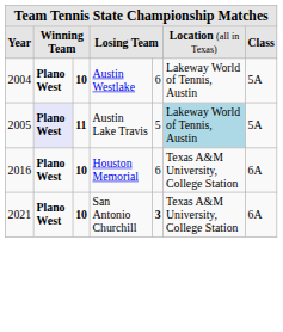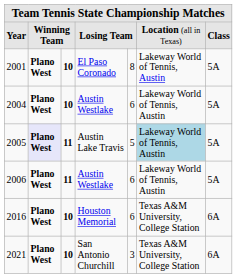 <table class="wikitable" style="width:60%;">
 <tr>
 <td colspan="7"  style="text-align:center; background:#e5e5e5;"><big><strong>Team Tennis State Championship Matches</strong></big></td>
 </tr>
 <tr style="text-align:center; background:#e5e5e5;">
 <td><strong>Year</strong></td>
 <td colspan="2"><strong>Winning Team</strong></td>
 <td colspan="2"><strong>Losing Team</strong></td>
 <td><strong>Location</strong> <small>(all in Texas)</small></td>
 <td><strong>Class</strong></td>
+</tr>
+<tr>
+<td>2001</td>
+<td><strong>Plano West</strong></td>
+<td><strong>10</strong></td>
+<td><a href='#'>El Paso Coronado</a></td>
+<td>8</td>
+<td>Lakeway World of Tennis, <a href='#'>Austin</a></td>
+<td>5A</td>
 </tr>
 <tr>
 <td>2004</td>
 <td><strong>Plano West</strong></td>
 <td><strong>10</strong></td>
 <td><a href='#'>Austin Westlake</a></td>
 <td>6</td>
 <td>Lakeway World of Tennis, Austin</td>
 <td>5A</td>
 </tr>
 <tr>
 <td>2005</td>
 <td style="background: lavender;"><strong>Plano West</strong></td>
 <td><strong>11</strong></td>
 <td>Austin Lake Travis</td>
 <td>5</td>
 <td style="background: lightblue;">Lakeway World of Tennis, Austin</td>
 <td>5A</td>
 </tr>
 <tr>
+<td>2006</td>
+<td><strong>Plano West</strong></td>
+<td><strong>11</strong></td>
+<td><a href='#'>Austin Westlake</a></td>
+<td>6</td>
+<td>Lakeway World of Tennis, Austin</td>
+<td>5A</td>
+</tr>
+<tr>
 <td>2016</td>
 <td><strong>Plano West</strong></td>
 <td><strong>10</strong></td>
 <td><a href='#'>Houston Memorial</a></td>
 <td>6</td>
 <td>Texas A&M University, College Station</td>
 <td>6A</td>
 </tr>
 <tr>
 <td>2021</td>
 <td><strong>Plano West</strong></td>
 <td><strong>10</strong></td>
 <td>San Antonio Churchill</td>
-<td><strong>3</strong></td>
+<td>3</td>
 <td>Texas A&M University, College Station</td>
 <td>6A</td>
 </tr>
 </table>
